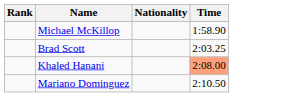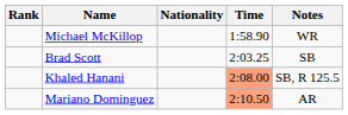 <table class="wikitable sortable" style="text-align:center">
 <tr>
 <th>Rank</th>
 <th>Name</th>
 <th>Nationality</th>
 <th>Time</th>
+<th>Notes</th>
 </tr>
 <tr>
 <td></td>
 <td align=left><a href='#'>Michael McKillop</a></td>
 <td align=left></td>
 <td>1:58.90</td>
+<td>WR</td>
 </tr>
 <tr>
 <td></td>
 <td align=left><a href='#'>Brad Scott</a></td>
 <td align=left></td>
 <td>2:03.25</td>
+<td>SB</td>
 </tr>
 <tr>
 <td></td>
 <td align=left><a href='#'>Khaled Hanani</a></td>
 <td align=left></td>
 <td style="background: lightsalmon;">2:08.00</td>
+<td>SB, R 125.5</td>
 </tr>
 <tr>
 <td></td>
 <td align=left><a href='#'>Mariano Dominguez</a></td>
 <td align=left></td>
-<td>2:10.50</td>
+<td style="background: lightsalmon;">2:10.50</td>
+<td>AR</td>
 </tr>
 </table>
